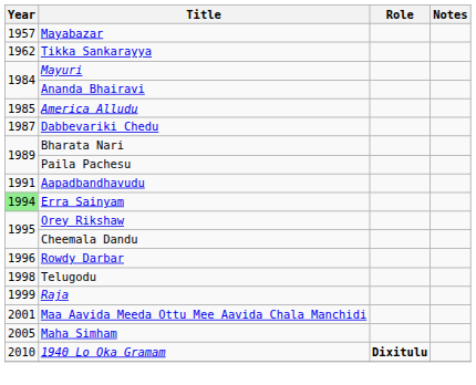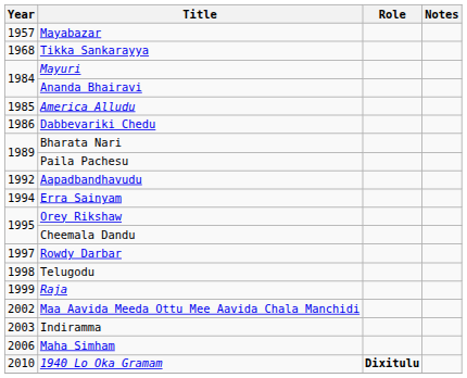 <table class="wikitable sortable">
 <tr>
 <th>Year</th>
 <th>Title</th>
 <th>Role</th>
 <th class="unsortable">Notes</th>
 </tr>
 <tr>
 <td>1957</td>
 <td><a href='#'>Mayabazar</a></td>
 <td></td>
 <td></td>
 </tr>
 <tr>
-<td>1962</td>
+<td>1968</td>
 <td><a href='#'>Tikka Sankarayya</a></td>
 <td></td>
 <td></td>
 </tr>
 <tr>
 <td rowspan="2">1984</td>
 <td><em><a href='#'>Mayuri</a></em></td>
 <td></td>
 <td></td>
 </tr>
 <tr>
 <td><a href='#'>Ananda Bhairavi</a></td>
 <td></td>
 <td></td>
 </tr>
 <tr>
 <td>1985</td>
 <td><em><a href='#'>America Alludu</a></em></td>
 <td></td>
 <td></td>
 </tr>
 <tr>
-<td>1987</td>
+<td>1986</td>
 <td><a href='#'>Dabbevariki Chedu</a></td>
 <td></td>
 <td></td>
 </tr>
 <tr>
 <td rowspan="2">1989</td>
 <td>Bharata Nari</td>
 <td></td>
 <td></td>
 </tr>
 <tr>
 <td>Paila Pachesu</td>
 <td></td>
 <td></td>
 </tr>
 <tr>
-<td>1991</td>
+<td>1992</td>
 <td><a href='#'>Aapadbandhavudu</a></td>
 <td></td>
 <td></td>
 </tr>
 <tr>
-<td style="background: lightgreen;">1994</td>
+<td>1994</td>
 <td><a href='#'>Erra Sainyam</a></td>
 <td></td>
 <td></td>
 </tr>
 <tr>
 <td rowspan="2">1995</td>
 <td><a href='#'>Orey Rikshaw</a></td>
 <td></td>
 <td></td>
 </tr>
 <tr>
 <td>Cheemala Dandu</td>
 <td></td>
 <td></td>
 </tr>
 <tr>
-<td>1996</td>
+<td>1997</td>
 <td><a href='#'>Rowdy Darbar</a></td>
 <td></td>
 <td></td>
 </tr>
 <tr>
 <td>1998</td>
 <td>Telugodu</td>
 <td></td>
 <td></td>
 </tr>
 <tr>
 <td>1999</td>
 <td><em><a href='#'>Raja</a></em></td>
 <td></td>
 <td></td>
 </tr>
 <tr>
-<td>2001</td>
+<td>2002</td>
 <td><a href='#'>Maa Aavida Meeda Ottu Mee Aavida Chala Manchidi</a></td>
 <td></td>
 <td></td>
 </tr>
 <tr>
-<td>2005</td>
+<td>2003</td>
+<td>Indiramma</td>
+<td></td>
+<td></td>
+</tr>
+<tr>
+<td>2006</td>
 <td><a href='#'>Maha Simham</a></td>
 <td></td>
 <td></td>
 </tr>
 <tr>
 <td>2010</td>
 <td><em><a href='#'>1940 Lo Oka Gramam</a></em></td>
 <td><strong>Dixitulu</strong></td>
 <td></td>
 </tr>
 <tr>
 </tr>
 </table>
